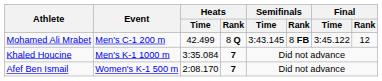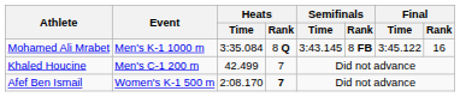 <table class=wikitable style="font-size:90%">
 <tr>
 <th rowspan="2">Athlete</th>
 <th rowspan="2">Event</th>
 <th colspan=2>Heats</th>
 <th colspan=2>Semifinals</th>
 <th colspan=2>Final</th>
 </tr>
 <tr style="font-size:95%">
 <th>Time</th>
 <th>Rank</th>
 <th>Time</th>
 <th>Rank</th>
 <th>Time</th>
 <th>Rank</th>
 </tr>
 <tr align=center>
 <td align=left><a href='#'>Mohamed Ali Mrabet</a></td>
-<td align=left><a href='#'>Men's C-1 200 m</a></td>
-<td>42.499</td>
+<td align=left><a href='#'>Men's K-1 1000 m</a></td>
+<td>3:35.084</td>
 <td>8 <strong>Q</strong></td>
 <td>3:43.145</td>
 <td>8 <strong>FB</strong></td>
 <td>3:45.122</td>
-<td>12</td>
+<td>16</td>
 </tr>
 <tr align=center>
 <td align=left><a href='#'>Khaled Houcine</a></td>
-<td align=left><a href='#'>Men's K-1 1000 m</a></td>
-<td>3:35.084</td>
-<td><strong>7</strong></td>
+<td align=left><a href='#'>Men's C-1 200 m</a></td>
+<td>42.499</td>
+<td>7</td>
 <td colspan=4>Did not advance</td>
 </tr>
 <tr align=center>
 <td align=left><a href='#'>Afef Ben Ismail</a></td>
 <td align=left><a href='#'>Women's K-1 500 m</a></td>
 <td>2:08.170</td>
 <td><strong>7</strong></td>
 <td colspan=4>Did not advance</td>
 </tr>
 </table>
